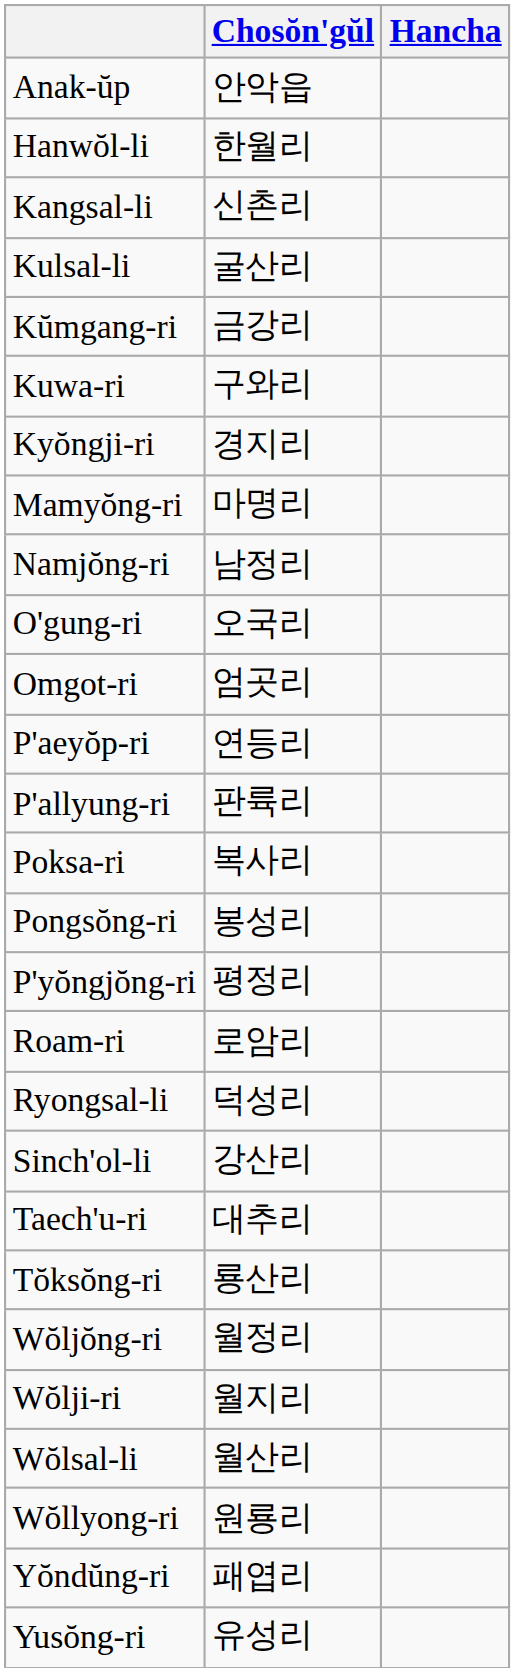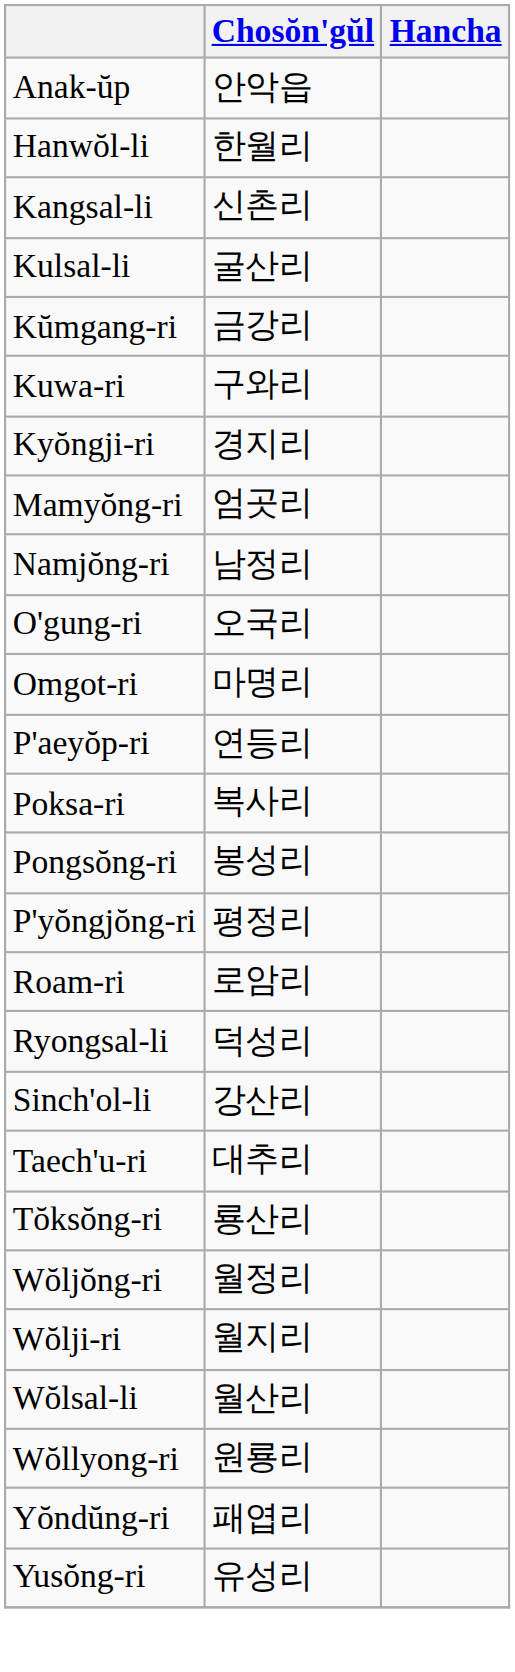 <table class="wikitable">
 <tr>
 <th></th>
 <th><a href='#'>Chosŏn'gŭl</a></th>
 <th><a href='#'>Hancha</a></th>
 </tr>
 <tr>
 <td>Anak-ŭp</td>
 <td>안악읍</td>
 <td></td>
 </tr>
 <tr>
 <td>Hanwŏl-li</td>
 <td>한월리</td>
 <td></td>
 </tr>
 <tr>
 <td>Kangsal-li</td>
 <td>신촌리</td>
 <td></td>
 </tr>
 <tr>
 <td>Kulsal-li</td>
 <td>굴산리</td>
 <td></td>
 </tr>
 <tr>
 <td>Kŭmgang-ri</td>
 <td>금강리</td>
 <td></td>
 </tr>
 <tr>
 <td>Kuwa-ri</td>
 <td>구와리</td>
 <td></td>
 </tr>
 <tr>
 <td>Kyŏngji-ri</td>
 <td>경지리</td>
 <td></td>
 </tr>
 <tr>
 <td>Mamyŏng-ri</td>
-<td>마명리</td>
+<td>엄곳리</td>
 <td></td>
 </tr>
 <tr>
 <td>Namjŏng-ri</td>
 <td>남정리</td>
 <td></td>
 </tr>
 <tr>
 <td>O'gung-ri</td>
 <td>오국리</td>
 <td></td>
 </tr>
 <tr>
 <td>Omgot-ri</td>
-<td>엄곳리</td>
+<td>마명리</td>
 <td></td>
 </tr>
 <tr>
 <td>P'aeyŏp-ri</td>
 <td>연등리</td>
-<td></td>
-</tr>
-<tr>
-<td>P'allyung-ri</td>
-<td>판륙리</td>
 <td></td>
 </tr>
 <tr>
 <td>Poksa-ri</td>
 <td>복사리</td>
 <td></td>
 </tr>
 <tr>
 <td>Pongsŏng-ri</td>
 <td>봉성리</td>
 <td></td>
 </tr>
 <tr>
 <td>P'yŏngjŏng-ri</td>
 <td>평정리</td>
 <td></td>
 </tr>
 <tr>
 <td>Roam-ri</td>
 <td>로암리</td>
 <td></td>
 </tr>
 <tr>
 <td>Ryongsal-li</td>
 <td>덕성리</td>
 <td></td>
 </tr>
 <tr>
 <td>Sinch'ol-li</td>
 <td>강산리</td>
 <td></td>
 </tr>
 <tr>
 <td>Taech'u-ri</td>
 <td>대추리</td>
 <td></td>
 </tr>
 <tr>
 <td>Tŏksŏng-ri</td>
 <td>룡산리</td>
 <td></td>
 </tr>
 <tr>
 <td>Wŏljŏng-ri</td>
 <td>월정리</td>
 <td></td>
 </tr>
 <tr>
 <td>Wŏlji-ri</td>
 <td>월지리</td>
 <td></td>
 </tr>
 <tr>
 <td>Wŏlsal-li</td>
 <td>월산리</td>
 <td></td>
 </tr>
 <tr>
 <td>Wŏllyong-ri</td>
 <td>원룡리</td>
 <td></td>
 </tr>
 <tr>
 <td>Yŏndŭng-ri</td>
 <td>패엽리</td>
 <td></td>
 </tr>
 <tr>
 <td>Yusŏng-ri</td>
 <td>유성리</td>
 <td></td>
 </tr>
 <tr>
 </tr>
 </table>
